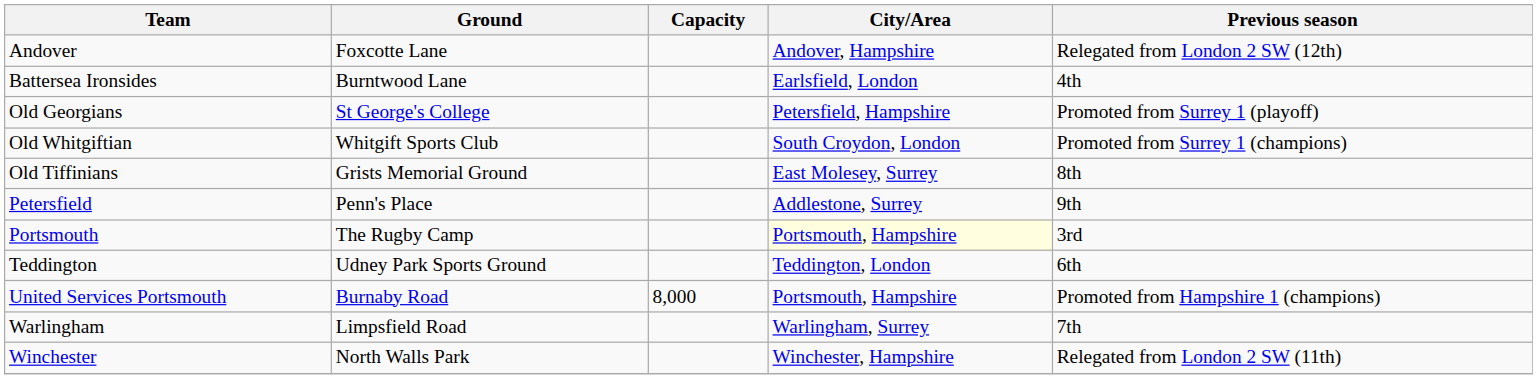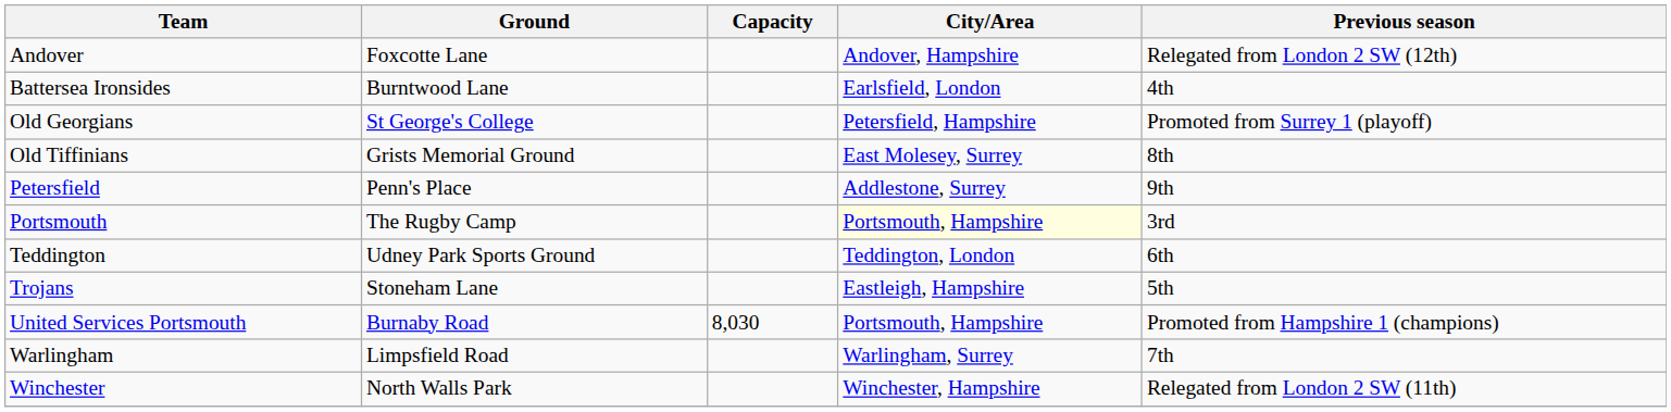 <table class="wikitable sortable" width=100%>
 <tr>
 <th>Team</th>
 <th>Ground</th>
 <th>Capacity</th>
 <th>City/Area</th>
 <th>Previous season</th>
 </tr>
 <tr>
 <td>Andover</td>
 <td>Foxcotte Lane</td>
 <td></td>
 <td><a href='#'>Andover</a>, <a href='#'>Hampshire</a></td>
 <td>Relegated from <a href='#'>London 2 SW</a> (12th)</td>
 </tr>
 <tr>
 <td>Battersea Ironsides</td>
 <td>Burntwood Lane</td>
 <td></td>
 <td><a href='#'>Earlsfield</a>, <a href='#'>London</a></td>
 <td>4th</td>
 </tr>
 <tr>
 <td>Old Georgians</td>
 <td><a href='#'>St George's College</a></td>
 <td></td>
 <td><a href='#'>Petersfield</a>, <a href='#'>Hampshire</a></td>
 <td>Promoted from <a href='#'>Surrey 1</a> (playoff)</td>
 </tr>
 <tr>
-<td>Old Whitgiftian</td>
-<td>Whitgift Sports Club</td>
-<td></td>
-<td><a href='#'>South Croydon</a>, <a href='#'>London</a></td>
-<td>Promoted from <a href='#'>Surrey 1</a> (champions)</td>
-</tr>
-<tr>
 <td>Old Tiffinians</td>
 <td>Grists Memorial Ground</td>
 <td></td>
 <td><a href='#'>East Molesey</a>, <a href='#'>Surrey</a></td>
 <td>8th</td>
 </tr>
 <tr>
 <td><a href='#'>Petersfield</a></td>
 <td>Penn's Place</td>
 <td></td>
 <td><a href='#'>Addlestone</a>, <a href='#'>Surrey</a></td>
 <td>9th</td>
 </tr>
 <tr>
 <td><a href='#'>Portsmouth</a></td>
 <td>The Rugby Camp</td>
 <td></td>
 <td style="background: lightyellow;"><a href='#'>Portsmouth</a>, <a href='#'>Hampshire</a></td>
 <td>3rd</td>
 </tr>
 <tr>
 <td>Teddington</td>
 <td>Udney Park Sports Ground</td>
 <td></td>
 <td><a href='#'>Teddington</a>, <a href='#'>London</a></td>
 <td>6th</td>
 </tr>
 <tr>
+<td><a href='#'>Trojans</a></td>
+<td>Stoneham Lane</td>
+<td></td>
+<td><a href='#'>Eastleigh</a>, <a href='#'>Hampshire</a></td>
+<td>5th</td>
+</tr>
+<tr>
 <td><a href='#'>United Services Portsmouth</a></td>
 <td><a href='#'>Burnaby Road</a></td>
-<td>8,000</td>
+<td>8,030</td>
 <td><a href='#'>Portsmouth</a>, <a href='#'>Hampshire</a></td>
 <td>Promoted from <a href='#'>Hampshire 1</a> (champions)</td>
 </tr>
 <tr>
 <td>Warlingham</td>
 <td>Limpsfield Road</td>
 <td></td>
 <td><a href='#'>Warlingham</a>, <a href='#'>Surrey</a></td>
 <td>7th</td>
 </tr>
 <tr>
 <td><a href='#'>Winchester</a></td>
 <td>North Walls Park</td>
 <td></td>
 <td><a href='#'>Winchester</a>, <a href='#'>Hampshire</a></td>
 <td>Relegated from <a href='#'>London 2 SW</a> (11th)</td>
 </tr>
 <tr>
 </tr>
 </table>
